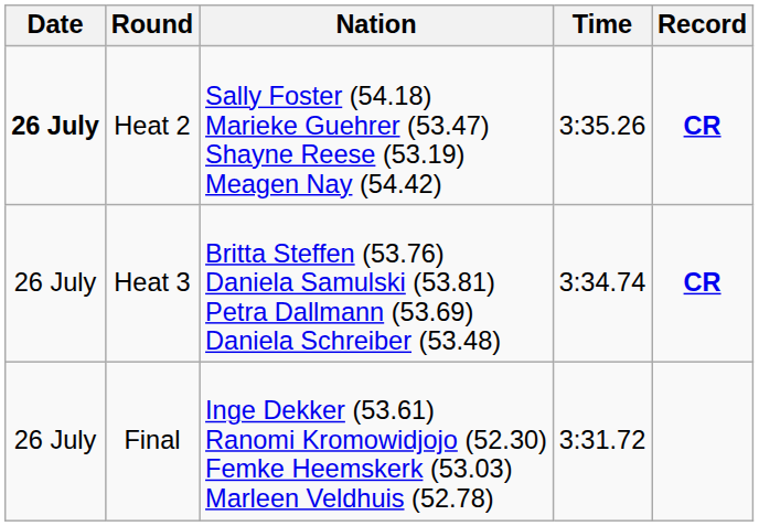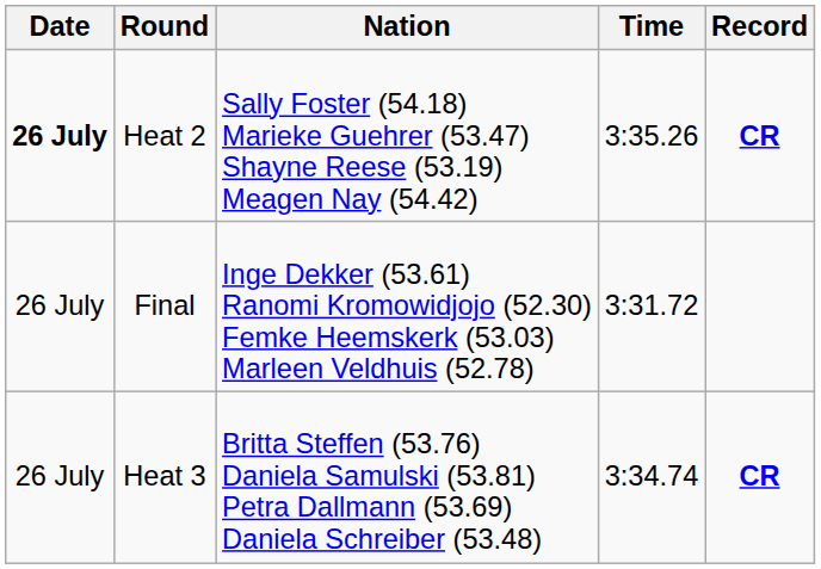 <table class=wikitable style=text-align:center>
 <tr>
 <th>Date</th>
 <th>Round</th>
 <th>Nation</th>
 <th>Time</th>
 <th>Record</th>
 </tr>
 <tr>
 <td><strong>26 July</strong></td>
 <td>Heat 2</td>
 <td align=left><br><a href='#'>Sally Foster</a> (54.18) <br> <a href='#'>Marieke Guehrer</a> (53.47) <br><a href='#'>Shayne Reese</a> (53.19) <br> <a href='#'>Meagen Nay</a> (54.42)</td>
 <td>3:35.26</td>
 <td><strong><a href='#'>CR</a></strong></td>
 </tr>
 <tr>
 <td>26 July</td>
+<td>Final</td>
+<td align=left><br><a href='#'>Inge Dekker</a> (53.61) <br> <a href='#'>Ranomi Kromowidjojo</a> (52.30) <br><a href='#'>Femke Heemskerk</a> (53.03) <br> <a href='#'>Marleen Veldhuis</a> (52.78)</td>
+<td>3:31.72</td>
+<td></td>
+</tr>
+<tr>
+<td>26 July</td>
 <td>Heat 3</td>
 <td align=left><br><a href='#'>Britta Steffen</a> (53.76) <br> <a href='#'>Daniela Samulski</a> (53.81) <br><a href='#'>Petra Dallmann</a> (53.69) <br> <a href='#'>Daniela Schreiber</a> (53.48)</td>
 <td>3:34.74</td>
 <td><strong><a href='#'>CR</a></strong></td>
 </tr>
-<tr>
-<td>26 July</td>
-<td>Final</td>
-<td align=left><br><a href='#'>Inge Dekker</a> (53.61) <br> <a href='#'>Ranomi Kromowidjojo</a> (52.30) <br><a href='#'>Femke Heemskerk</a> (53.03) <br> <a href='#'>Marleen Veldhuis</a> (52.78)</td>
-<td>3:31.72</td>
-<td></td>
-</tr>
 </table>
